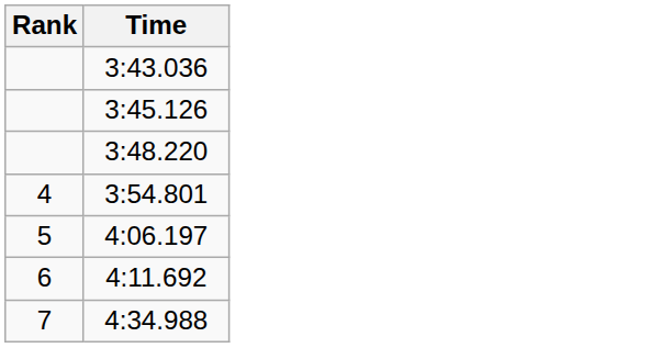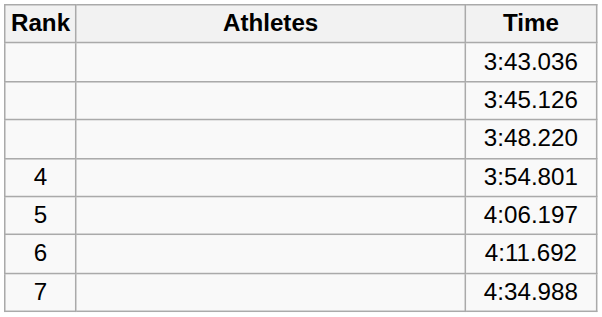 <table class="wikitable" style="text-align:center;">
 <tr>
 <th width=40>Rank</th>
+<th width=250>Athletes</th>
 <th width=80>Time</th>
 </tr>
 <tr>
 <td></td>
+<td align=left></td>
 <td>3:43.036</td>
 </tr>
 <tr>
 <td></td>
+<td align=left></td>
 <td>3:45.126</td>
 </tr>
 <tr>
 <td></td>
+<td align=left></td>
 <td>3:48.220</td>
 </tr>
 <tr>
 <td>4</td>
+<td align=left></td>
 <td>3:54.801</td>
 </tr>
 <tr>
 <td>5</td>
+<td align=left></td>
 <td>4:06.197</td>
 </tr>
 <tr>
 <td>6</td>
+<td align=left></td>
 <td>4:11.692</td>
 </tr>
 <tr>
 <td>7</td>
+<td align=left></td>
 <td>4:34.988</td>
 </tr>
 </table>
